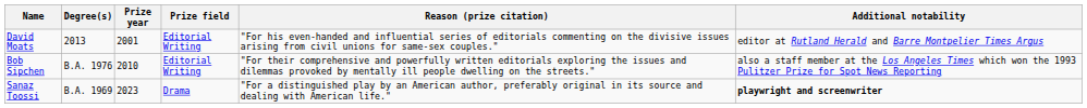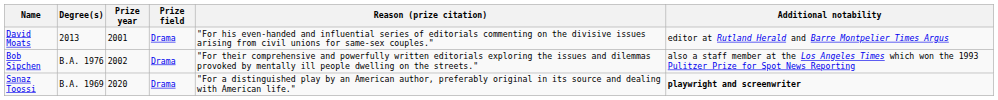 <table class = "wikitable sortable">
 <tr>
 <th scope = "col">Name</th>
 <th scope = "col" class="unsortable">Degree(s)</th>
 <th scope = "col">Prize year</th>
 <th scope = "col">Prize field</th>
 <th scope = "col" class="unsortable">Reason (prize citation)</th>
 <th scope = "col" class="unsortable">Additional notability</th>
 </tr>
 <tr>
 <td data-sort-value="Moats, David"><a href='#'>David Moats</a></td>
 <td>2013</td>
 <td>2001</td>
-<td><a href='#'>Editorial Writing</a></td>
+<td><a href='#'>Drama</a></td>
 <td>"For his even-handed and influential series of editorials commenting on the divisive issues arising from civil unions for same-sex couples."</td>
 <td>editor at <em><a href='#'>Rutland Herald</a></em> and <em><a href='#'>Barre Montpelier Times Argus</a></em></td>
 </tr>
 <tr>
 <td data-sort-value="Sipchen, Bob"><a href='#'>Bob Sipchen</a></td>
 <td>B.A. 1976</td>
-<td>2010</td>
-<td><a href='#'>Editorial Writing</a></td>
+<td>2002</td>
+<td><a href='#'>Drama</a></td>
 <td>"For their comprehensive and powerfully written editorials exploring the issues and dilemmas provoked by mentally ill people dwelling on the streets."</td>
 <td>also a staff member at the <em><a href='#'>Los Angeles Times</a></em> which won the 1993 <a href='#'>Pulitzer Prize for Spot News Reporting</a></td>
 </tr>
 <tr>
 <td data-sort-value="Toossi, Sanaz"><a href='#'>Sanaz Toossi</a></td>
 <td>B.A. 1969</td>
-<td>2023</td>
+<td>2020</td>
 <td><a href='#'>Drama</a></td>
 <td>"For a distinguished play by an American author, preferably original in its source and dealing with American life."</td>
 <td><strong>playwright and screenwriter</strong></td>
 </tr>
 </table>
